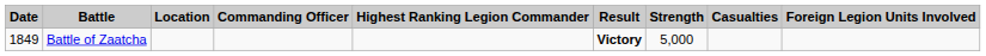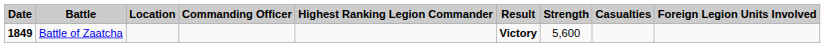 <table class="sorttable" border="1" cellpadding="4" cellspacing="1" style="margin: 1em 1em 1em 0; background: #f9f9f9; border: 1px #aaa solid; text-align:center; border-collapse: collapse; font-size: 95%;">
 <tr style="background:#cccccc">
 <td><strong>Date</strong></td>
 <td><strong>Battle</strong></td>
 <td><strong>Location</strong></td>
 <td><strong>Commanding Officer</strong></td>
 <td><strong>Highest Ranking Legion Commander</strong></td>
 <td><strong>Result</strong></td>
 <td><strong>Strength</strong></td>
 <td><strong>Casualties</strong></td>
 <td><strong>Foreign Legion Units Involved</strong></td>
 </tr>
 <tr>
-<td>1849</td>
+<td><strong>1849</strong></td>
 <td><a href='#'>Battle of Zaatcha</a></td>
 <td></td>
 <td></td>
 <td></td>
 <td><strong>Victory</strong></td>
-<td>5,000</td>
+<td>5,600</td>
 <td></td>
 </tr>
 </table>
